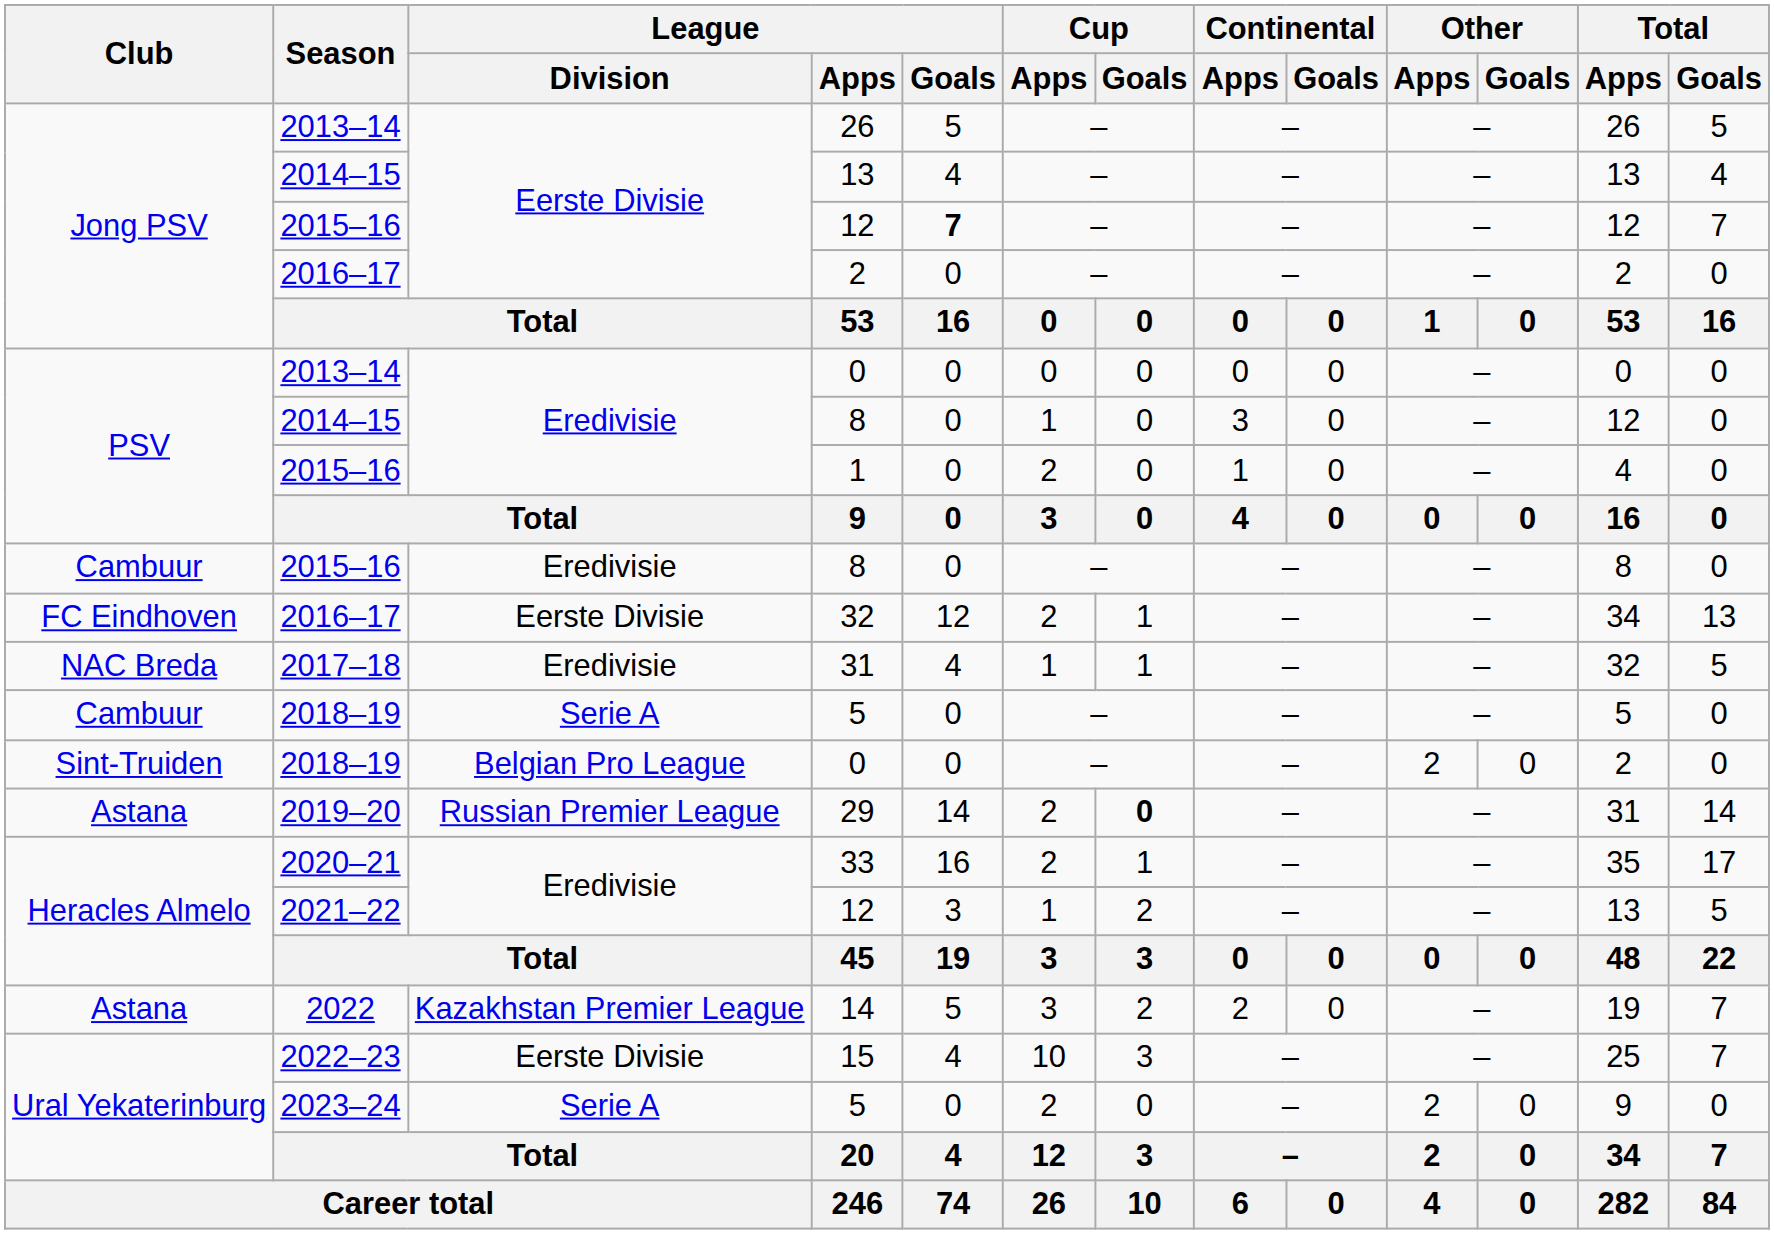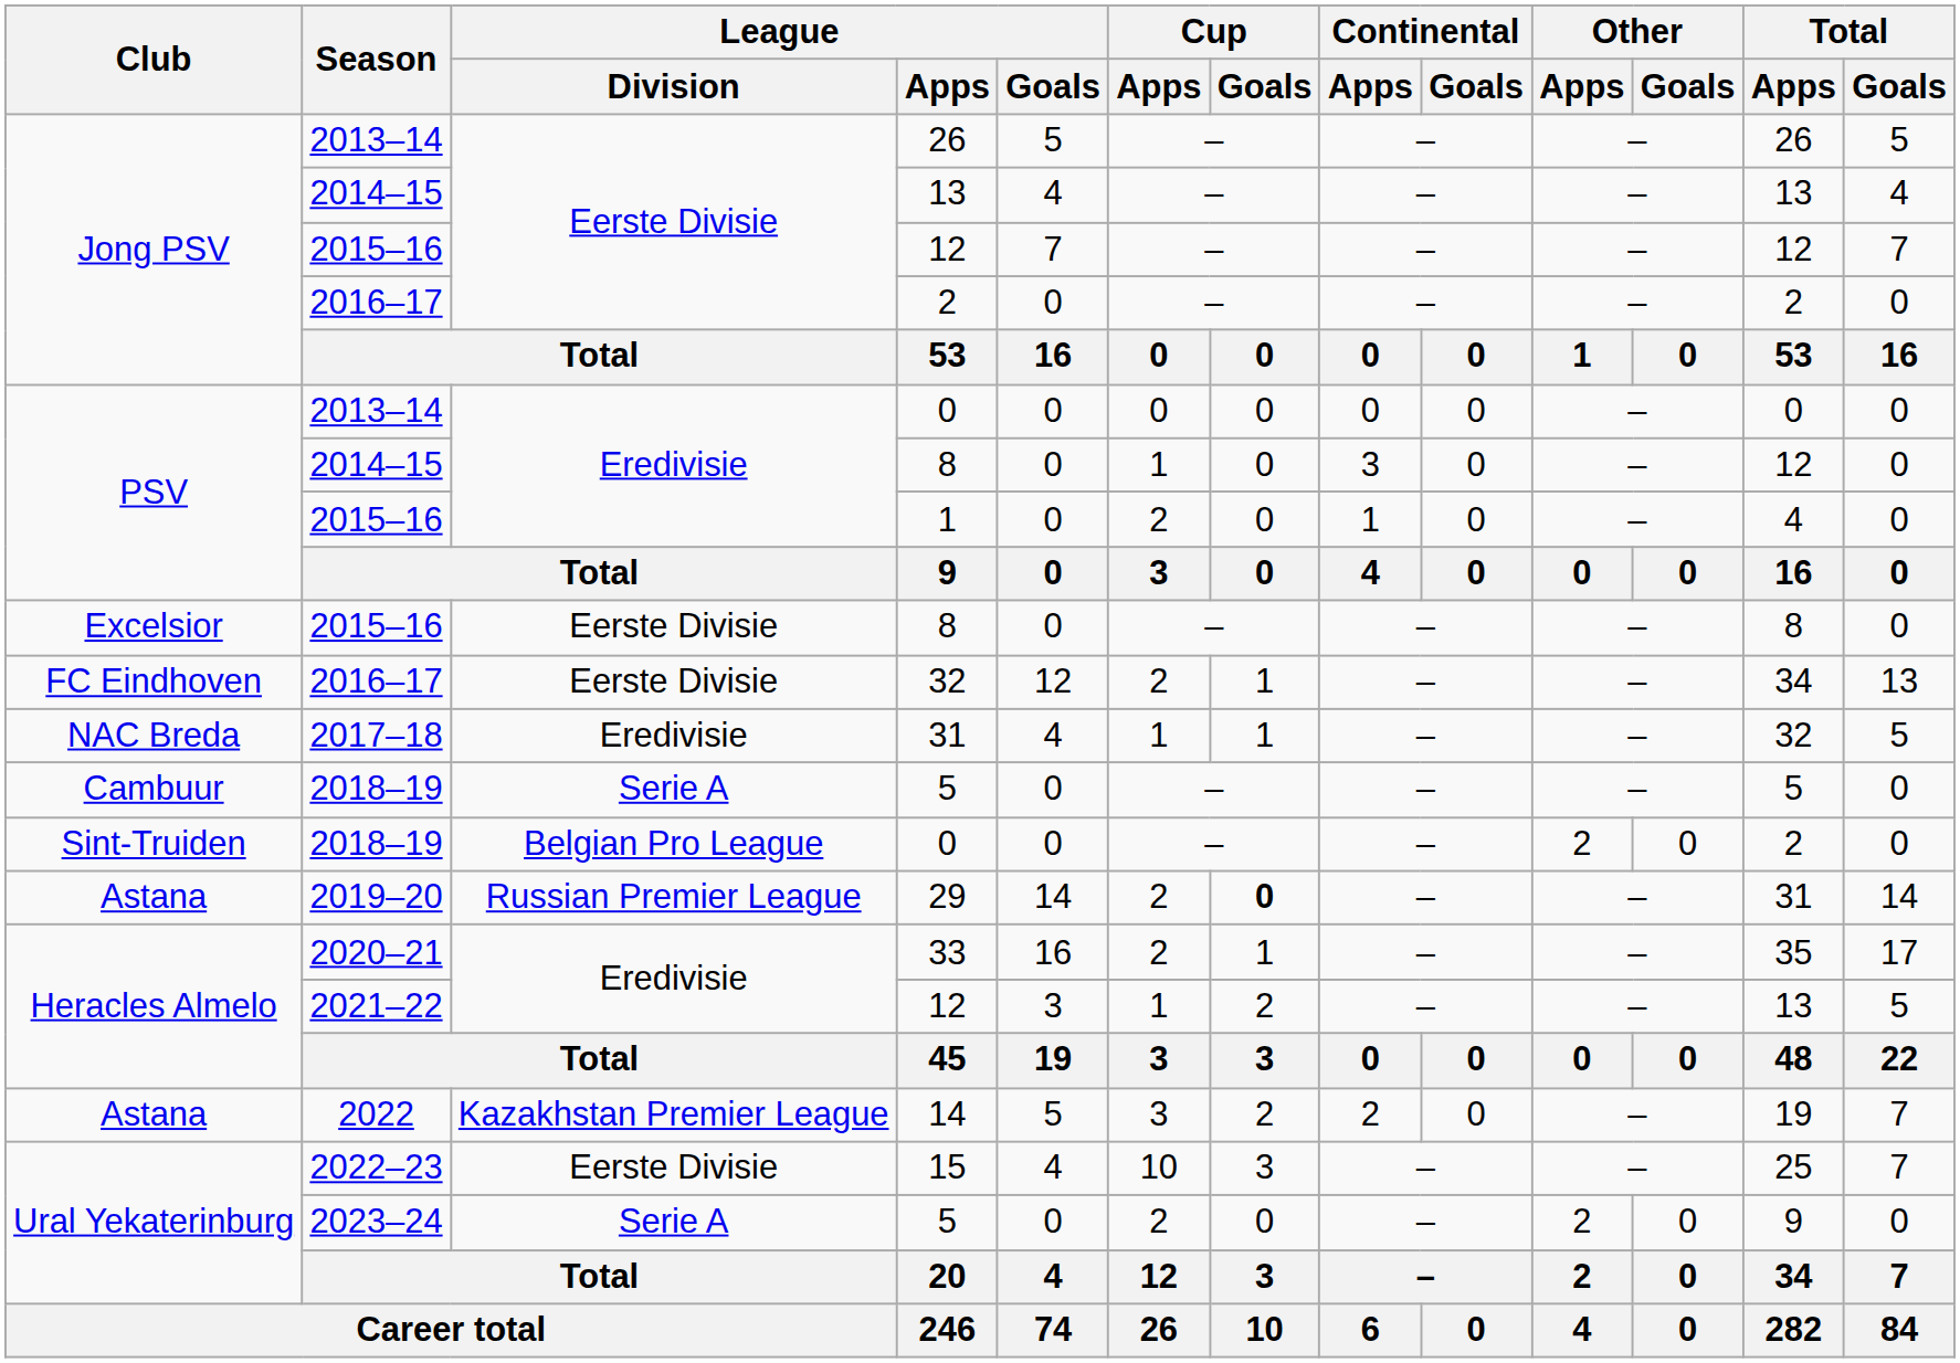 <table class="wikitable" style="text-align:center">
 <tr>
 <th rowspan="2">Club</th>
 <th rowspan="2">Season</th>
 <th colspan="3">League</th>
 <th colspan="2">Cup</th>
 <th colspan="2">Continental</th>
 <th colspan="2">Other</th>
 <th colspan="2">Total</th>
 </tr>
 <tr>
 <th>Division</th>
 <th>Apps</th>
 <th>Goals</th>
 <th>Apps</th>
 <th>Goals</th>
 <th>Apps</th>
 <th>Goals</th>
 <th>Apps</th>
 <th>Goals</th>
 <th>Apps</th>
 <th>Goals</th>
 </tr>
 <tr>
 <td rowspan="5"><a href='#'>Jong PSV</a></td>
 <td><a href='#'>2013–14</a></td>
 <td rowspan="4"><a href='#'>Eerste Divisie</a></td>
 <td>26</td>
 <td>5</td>
 <td colspan="2">–</td>
 <td colspan="2">–</td>
 <td colspan="2">–</td>
 <td>26</td>
 <td>5</td>
 </tr>
 <tr>
 <td><a href='#'>2014–15</a></td>
 <td>13</td>
 <td>4</td>
 <td colspan="2">–</td>
 <td colspan="2">–</td>
 <td colspan="2">–</td>
 <td>13</td>
 <td>4</td>
 </tr>
 <tr>
 <td><a href='#'>2015–16</a></td>
 <td>12</td>
-<td><strong>7</strong></td>
+<td>7</td>
 <td colspan="2">–</td>
 <td colspan="2">–</td>
 <td colspan="2">–</td>
 <td>12</td>
 <td>7</td>
 </tr>
 <tr>
 <td><a href='#'>2016–17</a></td>
 <td>2</td>
 <td>0</td>
 <td colspan="2">–</td>
 <td colspan="2">–</td>
 <td colspan="2">–</td>
 <td>2</td>
 <td>0</td>
 </tr>
 <tr>
 <th colspan="2">Total</th>
 <th>53</th>
 <th>16</th>
 <th>0</th>
 <th>0</th>
 <th>0</th>
 <th>0</th>
 <th>1</th>
 <th>0</th>
 <th>53</th>
 <th>16</th>
 </tr>
 <tr>
 <td rowspan="4"><a href='#'>PSV</a></td>
 <td><a href='#'>2013–14</a></td>
 <td rowspan="3"><a href='#'>Eredivisie</a></td>
 <td>0</td>
 <td>0</td>
 <td>0</td>
 <td>0</td>
 <td>0</td>
 <td>0</td>
 <td colspan="2">–</td>
 <td>0</td>
 <td>0</td>
 </tr>
 <tr>
 <td><a href='#'>2014–15</a></td>
 <td>8</td>
 <td>0</td>
 <td>1</td>
 <td>0</td>
 <td>3</td>
 <td>0</td>
 <td colspan="2">–</td>
 <td>12</td>
 <td>0</td>
 </tr>
 <tr>
 <td><a href='#'>2015–16</a></td>
 <td>1</td>
 <td>0</td>
 <td>2</td>
 <td>0</td>
 <td>1</td>
 <td>0</td>
 <td colspan="2">–</td>
 <td>4</td>
 <td>0</td>
 </tr>
 <tr>
 <th colspan="2">Total</th>
 <th>9</th>
 <th>0</th>
 <th>3</th>
 <th>0</th>
 <th>4</th>
 <th>0</th>
 <th>0</th>
 <th>0</th>
 <th>16</th>
 <th>0</th>
 </tr>
 <tr>
-<td><a href='#'>Cambuur</a></td>
+<td><a href='#'>Excelsior</a></td>
 <td><a href='#'>2015–16</a></td>
-<td>Eredivisie</td>
+<td>Eerste Divisie</td>
 <td>8</td>
 <td>0</td>
 <td colspan="2">–</td>
 <td colspan="2">–</td>
 <td colspan="2">–</td>
 <td>8</td>
 <td>0</td>
 </tr>
 <tr>
 <td><a href='#'>FC Eindhoven</a></td>
 <td><a href='#'>2016–17</a></td>
 <td>Eerste Divisie</td>
 <td>32</td>
 <td>12</td>
 <td>2</td>
 <td>1</td>
 <td colspan="2">–</td>
 <td colspan="2">–</td>
 <td>34</td>
 <td>13</td>
 </tr>
 <tr>
 <td><a href='#'>NAC Breda</a></td>
 <td><a href='#'>2017–18</a></td>
 <td>Eredivisie</td>
 <td>31</td>
 <td>4</td>
 <td>1</td>
 <td>1</td>
 <td colspan="2">–</td>
 <td colspan="2">–</td>
 <td>32</td>
 <td>5</td>
 </tr>
 <tr>
 <td><a href='#'>Cambuur</a></td>
 <td><a href='#'>2018–19</a></td>
 <td><a href='#'>Serie A</a></td>
 <td>5</td>
 <td>0</td>
 <td colspan="2">–</td>
 <td colspan="2">–</td>
 <td colspan="2">–</td>
 <td>5</td>
 <td>0</td>
 </tr>
 <tr>
 <td><a href='#'>Sint-Truiden</a></td>
 <td><a href='#'>2018–19</a></td>
 <td><a href='#'>Belgian Pro League</a></td>
 <td>0</td>
 <td>0</td>
 <td colspan="2">–</td>
 <td colspan="2">–</td>
 <td>2</td>
 <td>0</td>
 <td>2</td>
 <td>0</td>
 </tr>
 <tr>
 <td><a href='#'>Astana</a></td>
 <td><a href='#'>2019–20</a></td>
 <td><a href='#'>Russian Premier League</a></td>
 <td>29</td>
 <td>14</td>
 <td>2</td>
 <td><strong>0</strong></td>
 <td colspan="2">–</td>
 <td colspan="2">–</td>
 <td>31</td>
 <td>14</td>
 </tr>
 <tr>
 <td rowspan="3"><a href='#'>Heracles Almelo</a></td>
 <td><a href='#'>2020–21</a></td>
 <td rowspan="2">Eredivisie</td>
 <td>33</td>
 <td>16</td>
 <td>2</td>
 <td>1</td>
 <td colspan="2">–</td>
 <td colspan="2">–</td>
 <td>35</td>
 <td>17</td>
 </tr>
 <tr>
 <td><a href='#'>2021–22</a></td>
 <td>12</td>
 <td>3</td>
 <td>1</td>
 <td>2</td>
 <td colspan="2">–</td>
 <td colspan="2">–</td>
 <td>13</td>
 <td>5</td>
 </tr>
 <tr>
 <th colspan="2">Total</th>
 <th>45</th>
 <th>19</th>
 <th>3</th>
 <th>3</th>
 <th>0</th>
 <th>0</th>
 <th>0</th>
 <th>0</th>
 <th>48</th>
 <th>22</th>
 </tr>
 <tr>
 <td><a href='#'>Astana</a></td>
 <td><a href='#'>2022</a></td>
 <td><a href='#'>Kazakhstan Premier League</a></td>
 <td>14</td>
 <td>5</td>
 <td>3</td>
 <td>2</td>
 <td>2</td>
 <td>0</td>
 <td colspan="2">–</td>
 <td>19</td>
 <td>7</td>
 </tr>
 <tr>
 <td rowspan="3"><a href='#'>Ural Yekaterinburg</a></td>
 <td><a href='#'>2022–23</a></td>
 <td>Eerste Divisie</td>
 <td>15</td>
 <td>4</td>
 <td>10</td>
 <td>3</td>
 <td colspan="2">–</td>
 <td colspan="2">–</td>
 <td>25</td>
 <td>7</td>
 </tr>
 <tr>
 <td><a href='#'>2023–24</a></td>
 <td><a href='#'>Serie A</a></td>
 <td>5</td>
 <td>0</td>
 <td>2</td>
 <td>0</td>
 <td colspan="2">–</td>
 <td>2</td>
 <td>0</td>
 <td>9</td>
 <td>0</td>
 </tr>
 <tr>
 <th colspan="2">Total</th>
 <th>20</th>
 <th>4</th>
 <th>12</th>
 <th>3</th>
 <th colspan="2">–</th>
 <th>2</th>
 <th>0</th>
 <th>34</th>
 <th>7</th>
 </tr>
 <tr>
 <th colspan="3">Career total</th>
 <th>246</th>
 <th>74</th>
 <th>26</th>
 <th>10</th>
 <th>6</th>
 <th>0</th>
 <th>4</th>
 <th>0</th>
 <th>282</th>
 <th>84</th>
 </tr>
 </table>
